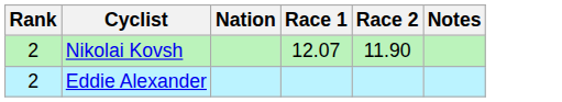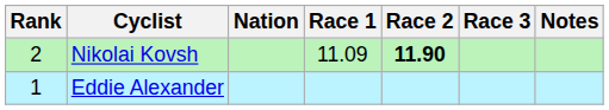 <table class="wikitable sortable" style="text-align:center">
 <tr>
 <th>Rank</th>
 <th>Cyclist</th>
 <th>Nation</th>
 <th>Race 1</th>
 <th>Race 2</th>
+<th>Race 3</th>
 <th>Notes</th>
 </tr>
 <tr bgcolor=bbf3bb>
 <td>2</td>
 <td align=left><a href='#'>Nikolai Kovsh</a></td>
 <td align=left></td>
-<td>12.07</td>
-<td>11.90</td>
+<td>11.09</td>
+<td><strong>11.90</strong></td>
+<td></td>
 <td></td>
 </tr>
 <tr bgcolor=bbf3ff>
-<td>2</td>
+<td>1</td>
 <td align=left><a href='#'>Eddie Alexander</a></td>
 <td align=left></td>
 <td></td>
 <td></td>
 <td></td>
+<td></td>
 </tr>
 </table>
